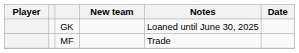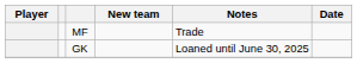 <table class="wikitable plainrowheaders sortable" style="font-size:95%; text-align:center">
 <tr>
 <th scope=col>Player</th>
 <th scope=col></th>
 <th scope=col></th>
 <th scope=col>New team</th>
 <th scope=col class=unsortable style="width: 40%">Notes</th>
 <th scope=col>Date</th>
 </tr>
 <tr>
 <th scope=row></th>
 <td></td>
+<td>MF</td>
+<td align=left></td>
+<td align=left>Trade</td>
+<td align=right></td>
+</tr>
+<tr>
+<th scope=row></th>
+<td></td>
 <td>GK</td>
 <td align=left></td>
 <td align=left>Loaned until June 30, 2025</td>
 <td align=right></td>
 </tr>
 <tr>
-<th scope=row></th>
-<td></td>
-<td>MF</td>
-<td align=left></td>
-<td align=left>Trade</td>
-<td align=right></td>
-</tr>
-<tr>
 </tr>
 </table>
